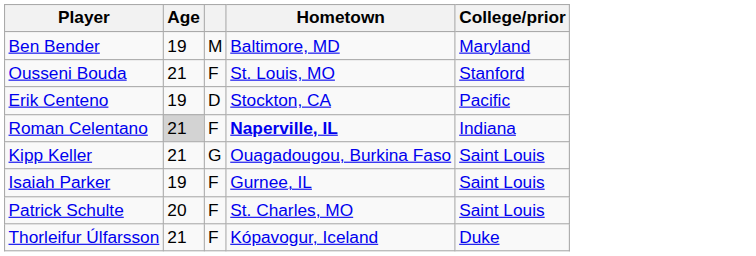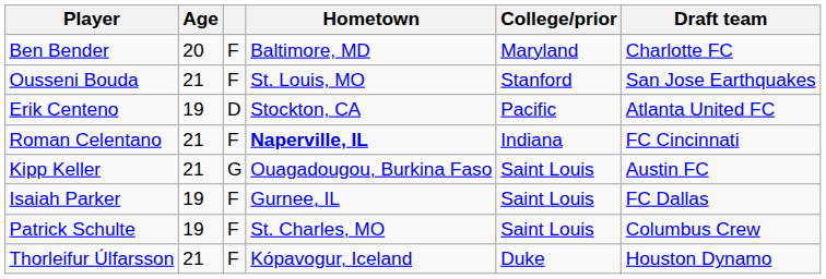 <table class="wikitable">
 <tr>
 <th>Player</th>
 <th>Age</th>
 <th></th>
 <th>Hometown</th>
 <th>College/prior</th>
+<th>Draft team</th>
 </tr>
 <tr>
 <td> <a href='#'>Ben Bender</a></td>
-<td>19</td>
-<td>M</td>
+<td>20</td>
+<td>F</td>
 <td><a href='#'>Baltimore, MD</a></td>
 <td><a href='#'>Maryland</a></td>
+<td><a href='#'>Charlotte FC</a></td>
 </tr>
 <tr>
 <td> <a href='#'>Ousseni Bouda</a></td>
 <td>21</td>
 <td>F</td>
 <td><a href='#'>St. Louis, MO</a></td>
 <td><a href='#'>Stanford</a></td>
+<td><a href='#'>San Jose Earthquakes</a></td>
 </tr>
 <tr>
 <td> <a href='#'>Erik Centeno</a></td>
 <td>19</td>
 <td>D</td>
 <td><a href='#'>Stockton, CA</a></td>
 <td><a href='#'>Pacific</a></td>
+<td><a href='#'>Atlanta United FC</a></td>
 </tr>
 <tr>
 <td> <a href='#'>Roman Celentano</a></td>
-<td style="background: lightgrey;">21</td>
+<td>21</td>
 <td>F</td>
 <td><strong><a href='#'>Naperville, IL</a></strong></td>
 <td><a href='#'>Indiana</a></td>
+<td><a href='#'>FC Cincinnati</a></td>
 </tr>
 <tr>
 <td> <a href='#'>Kipp Keller</a></td>
 <td>21</td>
 <td>G</td>
 <td><a href='#'>Ouagadougou, Burkina Faso</a></td>
 <td><a href='#'>Saint Louis</a></td>
+<td><a href='#'>Austin FC</a></td>
 </tr>
 <tr>
 <td> <a href='#'>Isaiah Parker</a></td>
 <td>19</td>
 <td>F</td>
 <td><a href='#'>Gurnee, IL</a></td>
 <td><a href='#'>Saint Louis</a></td>
+<td><a href='#'>FC Dallas</a></td>
 </tr>
 <tr>
 <td> <a href='#'>Patrick Schulte</a></td>
-<td>20</td>
+<td>19</td>
 <td>F</td>
 <td><a href='#'>St. Charles, MO</a></td>
 <td><a href='#'>Saint Louis</a></td>
+<td><a href='#'>Columbus Crew</a></td>
 </tr>
 <tr>
 <td> <a href='#'>Thorleifur Úlfarsson</a></td>
 <td>21</td>
 <td>F</td>
 <td><a href='#'>Kópavogur, Iceland</a></td>
 <td><a href='#'>Duke</a></td>
+<td><a href='#'>Houston Dynamo</a></td>
 </tr>
 </table>
